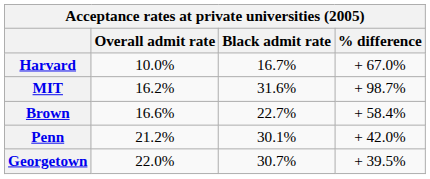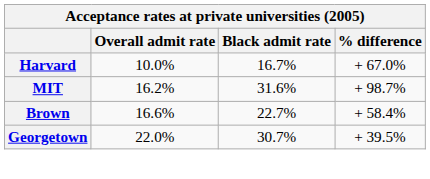 <table style="text-align:center; float:right; clear:right; margin-left:4em; margin:auto;" class="wikitable">
 <tr>
 <th colspan="4">Acceptance rates at private universities (2005)</th>
 </tr>
 <tr>
 <th></th>
 <th>Overall admit rate</th>
 <th>Black admit rate</th>
 <th>% difference</th>
 </tr>
 <tr>
 <th><a href='#'>Harvard</a></th>
 <td>10.0%</td>
 <td>16.7%</td>
 <td>+ 67.0%</td>
 </tr>
 <tr>
 <th><a href='#'>MIT</a></th>
 <td>16.2%</td>
 <td>31.6%</td>
 <td>+ 98.7%</td>
 </tr>
 <tr>
 <th><a href='#'>Brown</a></th>
 <td>16.6%</td>
 <td>22.7%</td>
 <td>+ 58.4%</td>
 </tr>
 <tr>
-<th><a href='#'>Penn</a></th>
-<td>21.2%</td>
-<td>30.1%</td>
-<td>+ 42.0%</td>
-</tr>
-<tr>
 <th><a href='#'>Georgetown</a></th>
 <td>22.0%</td>
 <td>30.7%</td>
 <td>+ 39.5%</td>
 </tr>
 </table>
